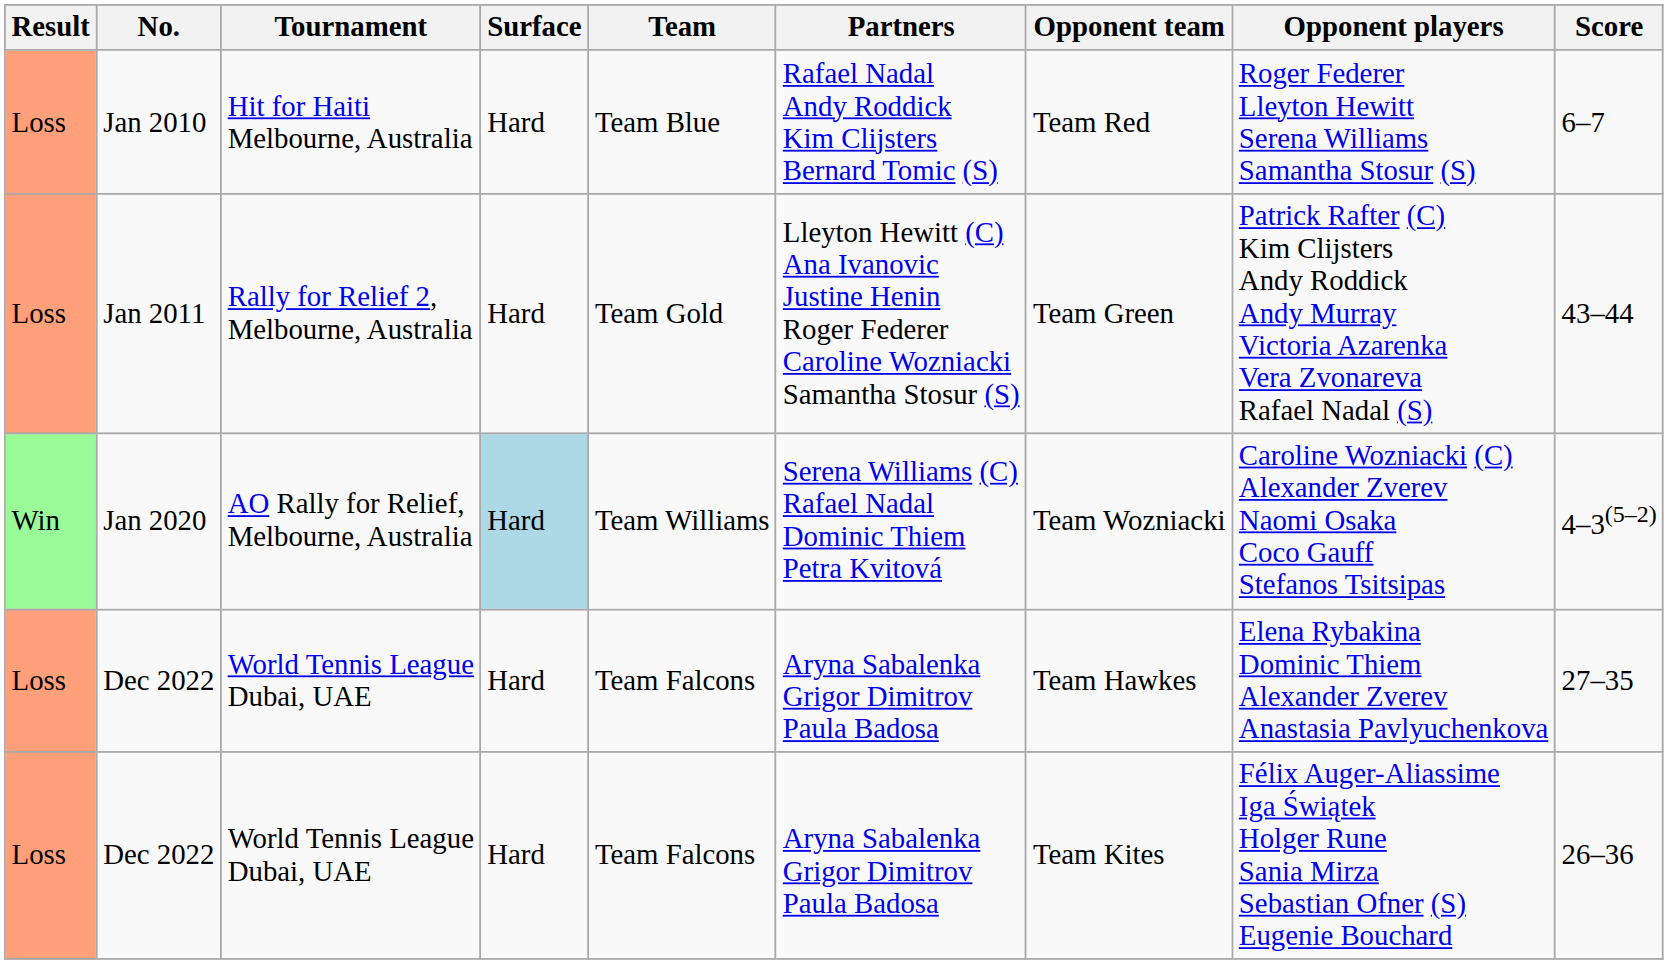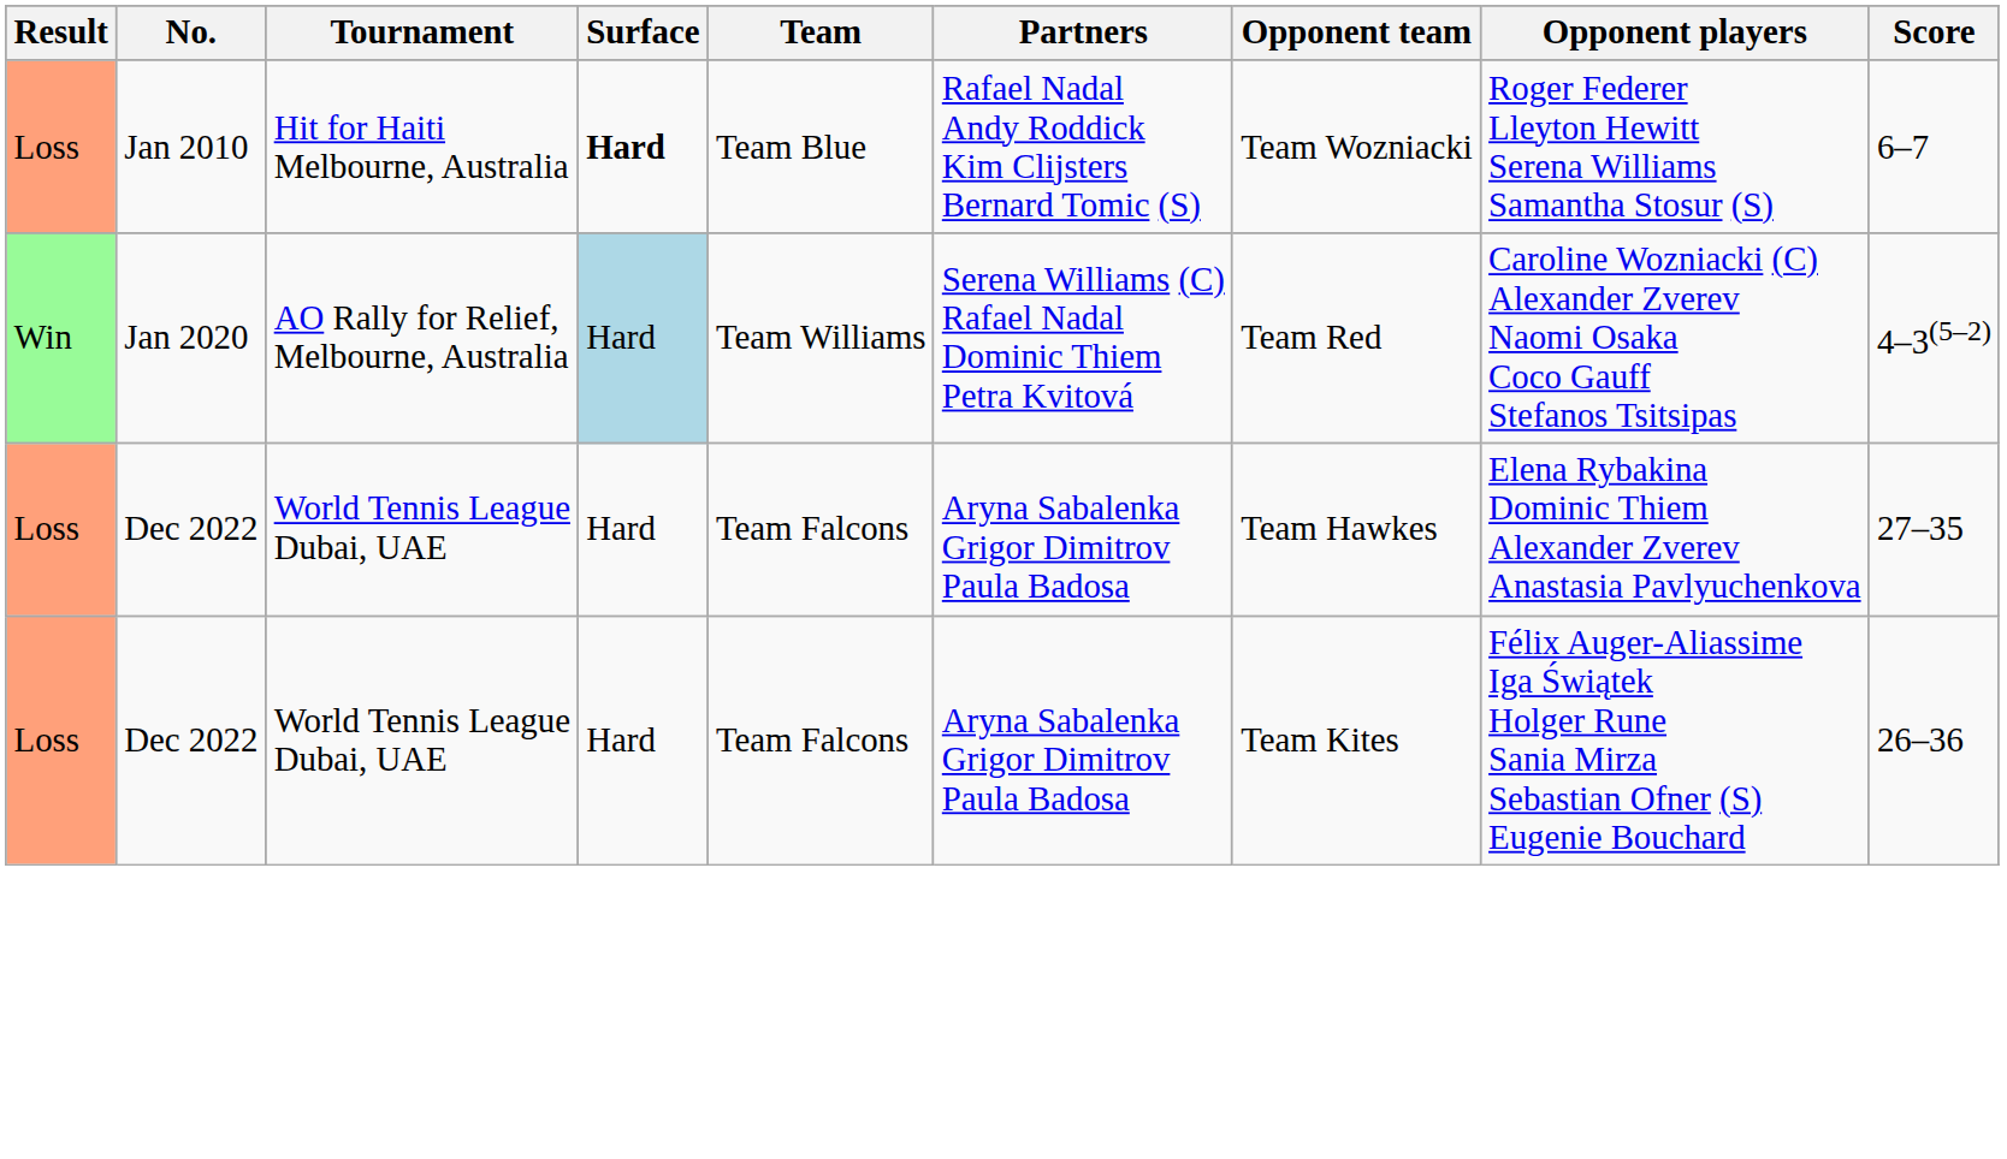 <table class="sortable wikitable nowrap">
 <tr>
 <th>Result</th>
 <th>No.</th>
 <th>Tournament</th>
 <th>Surface</th>
 <th>Team</th>
 <th>Partners</th>
 <th>Opponent team</th>
 <th>Opponent players</th>
 <th>Score</th>
 </tr>
 <tr>
 <td bgcolor=FFA07A>Loss</td>
 <td>Jan 2010</td>
 <td><a href='#'>Hit for Haiti</a><br>Melbourne, Australia</td>
-<td>Hard</td>
+<td><strong>Hard</strong></td>
 <td>Team Blue</td>
 <td> <a href='#'>Rafael Nadal</a><br> <a href='#'>Andy Roddick</a><br> <a href='#'>Kim Clijsters</a><br> <a href='#'>Bernard Tomic</a> <a href='#'>(S)</a></td>
-<td>Team Red</td>
+<td>Team Wozniacki</td>
 <td> <a href='#'>Roger Federer</a><br> <a href='#'>Lleyton Hewitt</a><br> <a href='#'>Serena Williams</a><br> <a href='#'>Samantha Stosur</a> <a href='#'>(S)</a></td>
 <td>6–7</td>
-</tr>
-<tr>
-<td style="background:#ffa07a;">Loss</td>
-<td>Jan 2011</td>
-<td><a href='#'>Rally for Relief 2</a>,<br>Melbourne, Australia</td>
-<td>Hard</td>
-<td>Team Gold</td>
-<td> Lleyton Hewitt <a href='#'>(C)</a><br> <a href='#'>Ana Ivanovic</a><br> <a href='#'>Justine Henin</a><br> Roger Federer<br> <a href='#'>Caroline Wozniacki</a><br> Samantha Stosur <a href='#'>(S)</a></td>
-<td>Team Green</td>
-<td> <a href='#'>Patrick Rafter</a> <a href='#'>(C)</a><br> Kim Clijsters<br> Andy Roddick<br> <a href='#'>Andy Murray</a><br> <a href='#'>Victoria Azarenka</a><br> <a href='#'>Vera Zvonareva</a><br> Rafael Nadal <a href='#'>(S)</a></td>
-<td>43–44</td>
 </tr>
 <tr>
 <td bgcolor=98FB98>Win</td>
 <td>Jan 2020</td>
 <td><a href='#'>AO</a> Rally for Relief,<br>Melbourne, Australia</td>
 <td style="background: lightblue;">Hard</td>
 <td>Team Williams</td>
 <td> <a href='#'>Serena Williams</a> <a href='#'>(C)</a><br> <a href='#'>Rafael Nadal</a><br> <a href='#'>Dominic Thiem</a><br> <a href='#'>Petra Kvitová</a></td>
-<td>Team Wozniacki</td>
+<td>Team Red</td>
 <td> <a href='#'>Caroline Wozniacki</a> <a href='#'>(C)</a><br> <a href='#'>Alexander Zverev</a><br> <a href='#'>Naomi Osaka</a><br> <a href='#'>Coco Gauff</a><br> <a href='#'>Stefanos Tsitsipas</a></td>
 <td>4–3<sup>(5–2)</sup></td>
 </tr>
 <tr>
 <td bgcolor=FFA07A>Loss</td>
 <td>Dec 2022</td>
 <td><a href='#'>World Tennis League</a><br>Dubai, UAE</td>
 <td>Hard</td>
 <td>Team Falcons</td>
 <td><br> <a href='#'>Aryna Sabalenka</a><br> <a href='#'>Grigor Dimitrov</a><br> <a href='#'>Paula Badosa</a></td>
 <td>Team Hawkes</td>
 <td> <a href='#'>Elena Rybakina</a><br> <a href='#'>Dominic Thiem</a><br> <a href='#'>Alexander Zverev</a><br> <a href='#'>Anastasia Pavlyuchenkova</a></td>
 <td>27–35</td>
 </tr>
 <tr>
 <td bgcolor=FFA07A>Loss</td>
 <td>Dec 2022</td>
 <td>World Tennis League<br>Dubai, UAE</td>
 <td>Hard</td>
 <td>Team Falcons</td>
 <td><br> <a href='#'>Aryna Sabalenka</a><br> <a href='#'>Grigor Dimitrov</a><br> <a href='#'>Paula Badosa</a></td>
 <td>Team Kites</td>
 <td> <a href='#'>Félix Auger-Aliassime</a><br> <a href='#'>Iga Świątek</a><br> <a href='#'>Holger Rune</a><br> <a href='#'>Sania Mirza</a> <br> <a href='#'>Sebastian Ofner</a> <a href='#'>(S)</a> <br> <a href='#'>Eugenie Bouchard</a></td>
 <td>26–36</td>
 </tr>
 </table>
